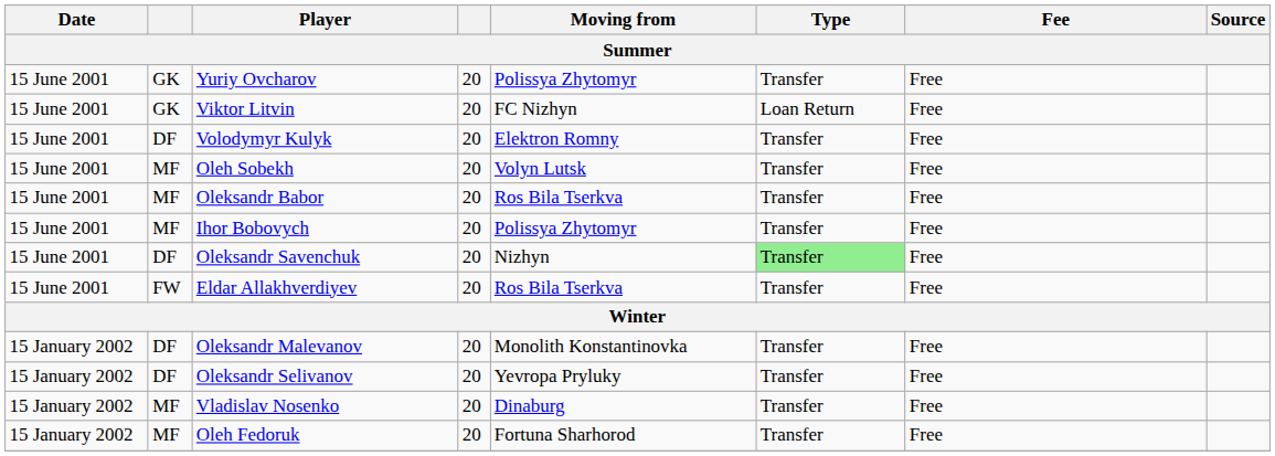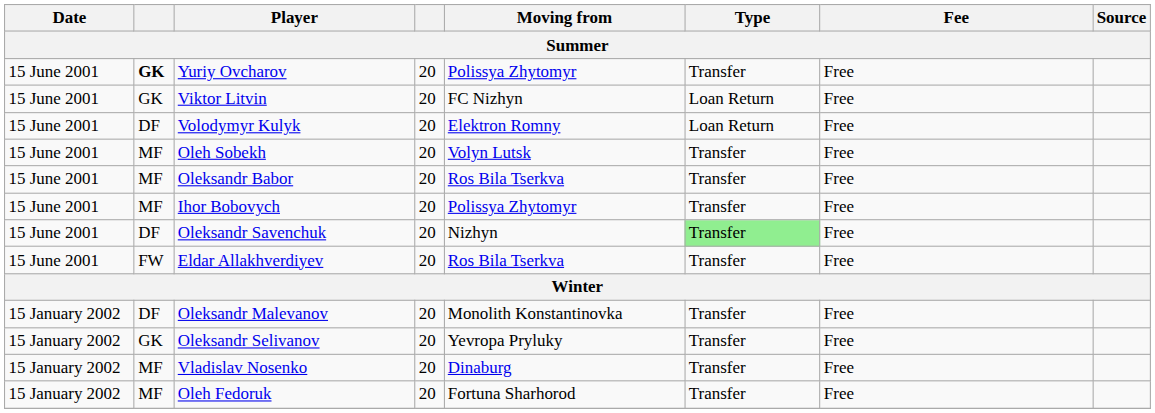 <table class="wikitable sortable">
 <tr>
 <th style="width:115px;">Date</th>
 <th style="width:30px;"></th>
 <th style="width:220px;">Player</th>
 <th style="width:20px;"></th>
 <th style="width:220px;">Moving from</th>
 <th style="width:120px;" class="unsortable">Type</th>
 <th style="width:250px;" class="unsortable">Fee</th>
 <th style="width:20px;">Source</th>
 </tr>
 <tr>
 <th colspan=8>Summer</th>
 </tr>
 <tr>
 <td>15 June 2001</td>
-<td>GK</td>
+<td><strong>GK</strong></td>
 <td> <a href='#'>Yuriy Ovcharov</a></td>
 <td>20</td>
 <td> <a href='#'>Polissya Zhytomyr</a></td>
 <td>Transfer</td>
 <td>Free</td>
 <td></td>
 </tr>
 <tr>
 <td>15 June 2001</td>
 <td>GK</td>
 <td> <a href='#'>Viktor Litvin</a></td>
 <td>20</td>
 <td> FC Nizhyn</td>
 <td>Loan Return</td>
 <td>Free</td>
 <td></td>
 </tr>
 <tr>
 <td>15 June 2001</td>
 <td>DF</td>
 <td> <a href='#'>Volodymyr Kulyk</a></td>
 <td>20</td>
 <td> <a href='#'>Elektron Romny</a></td>
-<td>Transfer</td>
+<td>Loan Return</td>
 <td>Free</td>
 <td></td>
 </tr>
 <tr>
 <td>15 June 2001</td>
 <td>MF</td>
 <td> <a href='#'>Oleh Sobekh</a></td>
 <td>20</td>
 <td> <a href='#'>Volyn Lutsk</a></td>
 <td>Transfer</td>
 <td>Free</td>
 <td></td>
 </tr>
 <tr>
 <td>15 June 2001</td>
 <td>MF</td>
 <td> <a href='#'>Oleksandr Babor</a></td>
 <td>20</td>
 <td> <a href='#'>Ros Bila Tserkva</a></td>
 <td>Transfer</td>
 <td>Free</td>
 <td></td>
 </tr>
 <tr>
 <td>15 June 2001</td>
 <td>MF</td>
 <td> <a href='#'>Ihor Bobovych</a></td>
 <td>20</td>
 <td> <a href='#'>Polissya Zhytomyr</a></td>
 <td>Transfer</td>
 <td>Free</td>
 <td></td>
 </tr>
 <tr>
 <td>15 June 2001</td>
 <td>DF</td>
 <td> <a href='#'>Oleksandr Savenchuk</a></td>
 <td>20</td>
 <td> Nizhyn</td>
 <td style="background: lightgreen;">Transfer</td>
 <td>Free</td>
 <td></td>
 </tr>
 <tr>
 <td>15 June 2001</td>
 <td>FW</td>
 <td> <a href='#'>Eldar Allakhverdiyev</a></td>
 <td>20</td>
 <td> <a href='#'>Ros Bila Tserkva</a></td>
 <td>Transfer</td>
 <td>Free</td>
 <td></td>
 </tr>
 <tr>
 <th colspan=8>Winter</th>
 </tr>
 <tr>
 <td>15 January 2002</td>
 <td>DF</td>
 <td> <a href='#'>Oleksandr Malevanov</a></td>
 <td>20</td>
 <td> Monolith Konstantinovka</td>
 <td>Transfer</td>
 <td>Free</td>
 <td></td>
 </tr>
 <tr>
 <td>15 January 2002</td>
-<td>DF</td>
+<td>GK</td>
 <td> <a href='#'>Oleksandr Selivanov</a></td>
 <td>20</td>
 <td> Yevropa Pryluky</td>
 <td>Transfer</td>
 <td>Free</td>
 <td></td>
 </tr>
 <tr>
 <td>15 January 2002</td>
 <td>MF</td>
 <td> <a href='#'>Vladislav Nosenko</a></td>
 <td>20</td>
 <td> <a href='#'>Dinaburg</a></td>
 <td>Transfer</td>
 <td>Free</td>
 <td></td>
 </tr>
 <tr>
 <td>15 January 2002</td>
 <td>MF</td>
 <td> <a href='#'>Oleh Fedoruk</a></td>
 <td>20</td>
 <td> Fortuna Sharhorod</td>
 <td>Transfer</td>
 <td>Free</td>
 <td></td>
 </tr>
 <tr>
 </tr>
 </table>
